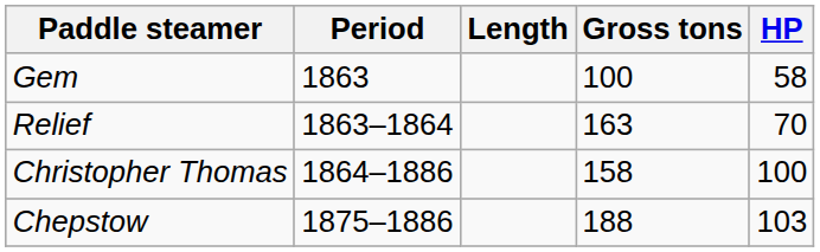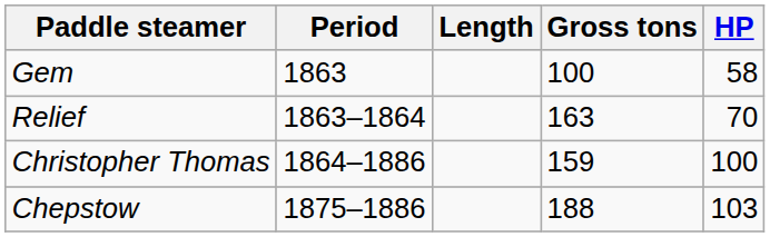 <table class="wikitable">
 <tr>
 <th>Paddle steamer</th>
 <th>Period</th>
 <th>Length</th>
 <th>Gross tons</th>
 <th><a href='#'>HP</a></th>
 </tr>
 <tr>
 <td><em>Gem</em></td>
 <td>1863</td>
 <td></td>
 <td>100</td>
 <td align="right">58</td>
 </tr>
 <tr>
 <td><em>Relief</em></td>
 <td>1863–1864</td>
 <td></td>
 <td>163</td>
 <td align="right">70</td>
 </tr>
 <tr>
 <td><em>Christopher Thomas</em></td>
 <td>1864–1886</td>
 <td></td>
-<td>158</td>
+<td>159</td>
 <td align="right">100</td>
 </tr>
 <tr>
 <td><em>Chepstow</em></td>
 <td>1875–1886</td>
 <td></td>
 <td>188</td>
 <td align="right">103</td>
 </tr>
 </table>
